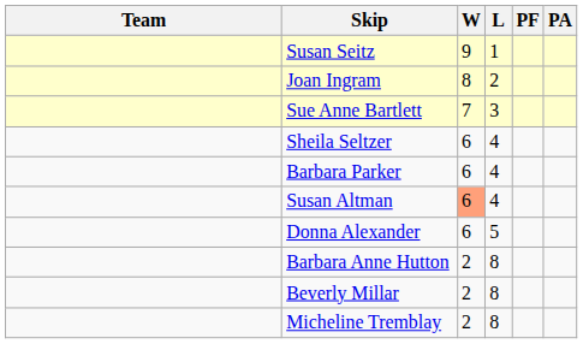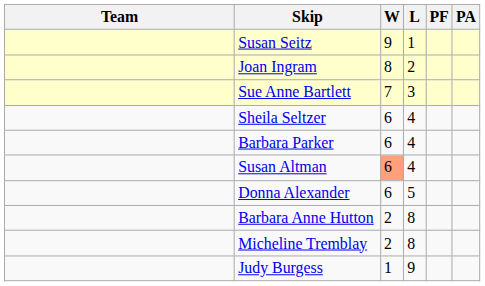 <table class="wikitable">
 <tr>
 <th bgcolor="#efefef" width="225">Team</th>
 <th bgcolor="#efefef" width="140">Skip</th>
 <th bgcolor="#efefef" width="15">W</th>
 <th bgcolor="#efefef" width="15">L</th>
 <th bgcolor="#efefef" width="15">PF</th>
 <th bgcolor="#efefef" width="15">PA</th>
 </tr>
 <tr bgcolor="#ffc">
 <td></td>
 <td><a href='#'>Susan Seitz</a></td>
 <td>9</td>
 <td>1</td>
 <td></td>
 <td></td>
 </tr>
 <tr bgcolor="#ffc">
 <td></td>
 <td><a href='#'>Joan Ingram</a></td>
 <td>8</td>
 <td>2</td>
 <td></td>
 <td></td>
 </tr>
 <tr bgcolor="#ffc">
 <td></td>
 <td><a href='#'>Sue Anne Bartlett</a></td>
 <td>7</td>
 <td>3</td>
 <td></td>
 <td></td>
 </tr>
 <tr>
 <td></td>
 <td><a href='#'>Sheila Seltzer</a></td>
 <td>6</td>
 <td>4</td>
 <td></td>
 <td></td>
 </tr>
 <tr>
 <td></td>
 <td><a href='#'>Barbara Parker</a></td>
 <td>6</td>
 <td>4</td>
 <td></td>
 <td></td>
 </tr>
 <tr>
 <td></td>
 <td><a href='#'>Susan Altman</a></td>
 <td style="background: lightsalmon;">6</td>
 <td>4</td>
 <td></td>
 <td></td>
 </tr>
 <tr>
 <td></td>
 <td><a href='#'>Donna Alexander</a></td>
 <td>6</td>
 <td>5</td>
 <td></td>
 <td></td>
 </tr>
 <tr>
 <td></td>
 <td><a href='#'>Barbara Anne Hutton</a></td>
 <td>2</td>
 <td>8</td>
 <td></td>
 <td></td>
 </tr>
 <tr>
 <td></td>
-<td><a href='#'>Beverly Millar</a></td>
+<td><a href='#'>Micheline Tremblay</a></td>
 <td>2</td>
 <td>8</td>
 <td></td>
 <td></td>
 </tr>
 <tr>
 <td></td>
-<td><a href='#'>Micheline Tremblay</a></td>
-<td>2</td>
-<td>8</td>
+<td><a href='#'>Judy Burgess</a></td>
+<td>1</td>
+<td>9</td>
 <td></td>
 <td></td>
 </tr>
 </table>
